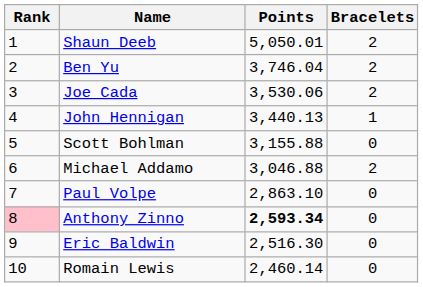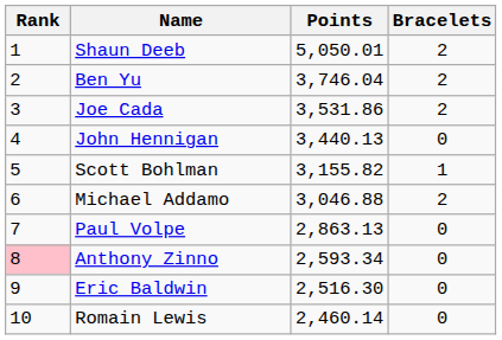 <table class="wikitable">
 <tr>
 <th style="width:40px;">Rank</th>
 <th style="width:150px;">Name</th>
 <th style="width:50px;">Points</th>
 <th style="width:50px;">Bracelets</th>
 </tr>
 <tr>
 <td>1</td>
 <td> <a href='#'>Shaun Deeb</a></td>
 <td>5,050.01</td>
 <td align=center>2</td>
 </tr>
 <tr>
 <td>2</td>
 <td> <a href='#'>Ben Yu</a></td>
 <td>3,746.04</td>
 <td align=center>2</td>
 </tr>
 <tr>
 <td>3</td>
 <td> <a href='#'>Joe Cada</a></td>
-<td>3,530.06</td>
+<td>3,531.86</td>
 <td align=center>2</td>
 </tr>
 <tr>
 <td>4</td>
 <td> <a href='#'>John Hennigan</a></td>
 <td>3,440.13</td>
-<td align=center>1</td>
+<td align=center>0</td>
 </tr>
 <tr>
 <td>5</td>
 <td> Scott Bohlman</td>
-<td>3,155.88</td>
-<td align=center>0</td>
+<td>3,155.82</td>
+<td align=center>1</td>
 </tr>
 <tr>
 <td>6</td>
 <td> Michael Addamo</td>
 <td>3,046.88</td>
 <td align=center>2</td>
 </tr>
 <tr>
 <td>7</td>
 <td> <a href='#'>Paul Volpe</a></td>
-<td>2,863.10</td>
+<td>2,863.13</td>
 <td align=center>0</td>
 </tr>
 <tr>
 <td style="background: pink;">8</td>
 <td> <a href='#'>Anthony Zinno</a></td>
-<td><strong>2,593.34</strong></td>
+<td>2,593.34</td>
 <td align=center>0</td>
 </tr>
 <tr>
 <td>9</td>
 <td> <a href='#'>Eric Baldwin</a></td>
 <td>2,516.30</td>
 <td align=center>0</td>
 </tr>
 <tr>
 <td>10</td>
 <td> Romain Lewis</td>
 <td>2,460.14</td>
 <td align=center>0</td>
 </tr>
 </table>
